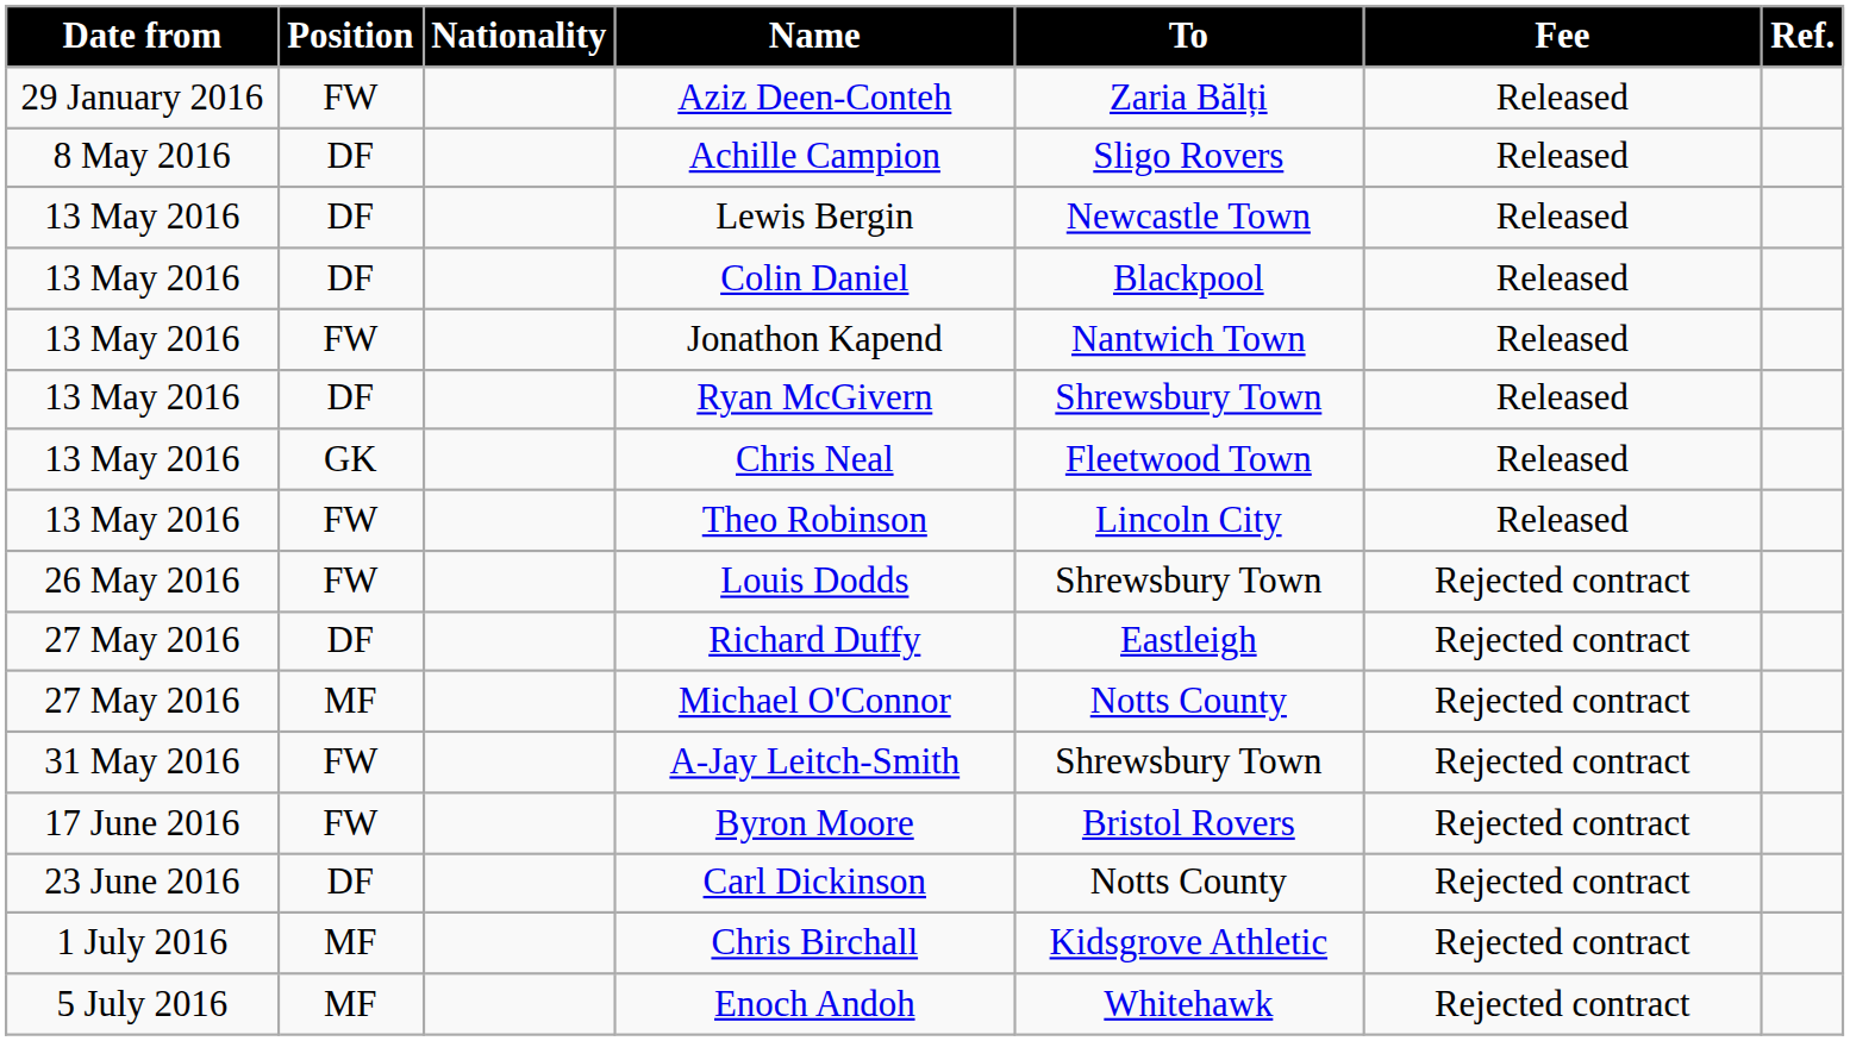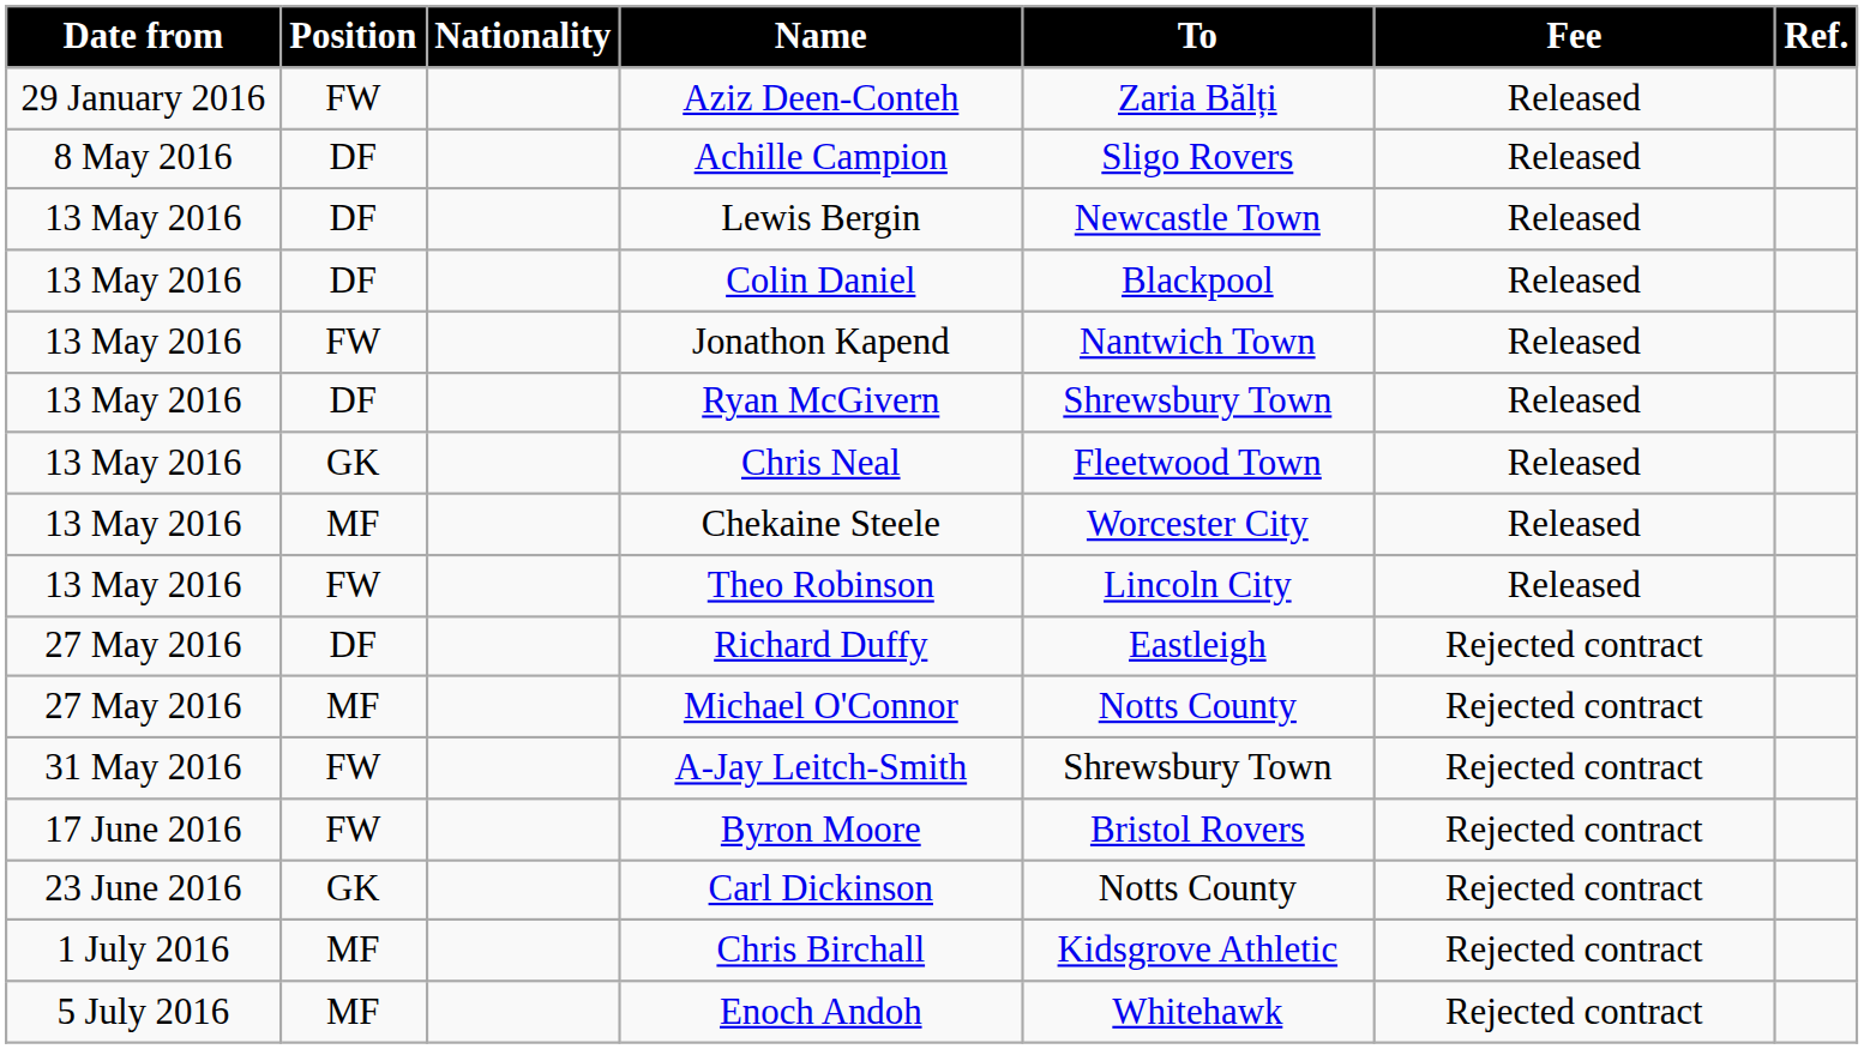 <table class="wikitable" style="text-align:center; font-size:90%; ">
 <tr>
 <th style="background:#000000; color:#FFFFFF; width:100px;">Date from</th>
 <th style="background:#000000; color:#FFFFFF; width:50px;">Position</th>
 <th style="background:#000000; color:#FFFFFF; width:50px;">Nationality</th>
 <th style="background:#000000; color:#FFFFFF; width:150px;">Name</th>
 <th style="background:#000000; color:#FFFFFF; width:130px;">To</th>
 <th style="background:#000000; color:#FFFFFF; width:150px;">Fee</th>
 <th style="background:#000000; color:#FFFFFF; width:25px;">Ref.</th>
 </tr>
 <tr>
 <td>29 January 2016</td>
 <td>FW</td>
 <td></td>
 <td><a href='#'>Aziz Deen-Conteh</a></td>
 <td> <a href='#'>Zaria Bălți</a></td>
 <td>Released</td>
 <td></td>
 </tr>
 <tr>
 <td>8 May 2016</td>
 <td>DF</td>
 <td></td>
 <td><a href='#'>Achille Campion</a></td>
 <td> <a href='#'>Sligo Rovers</a></td>
 <td>Released</td>
 <td></td>
 </tr>
 <tr>
 <td>13 May 2016</td>
 <td>DF</td>
 <td></td>
 <td>Lewis Bergin</td>
 <td><a href='#'>Newcastle Town</a></td>
 <td>Released</td>
 <td></td>
 </tr>
 <tr>
 <td>13 May 2016</td>
 <td>DF</td>
 <td></td>
 <td><a href='#'>Colin Daniel</a></td>
 <td><a href='#'>Blackpool</a></td>
 <td>Released</td>
 <td></td>
 </tr>
 <tr>
 <td>13 May 2016</td>
 <td>FW</td>
 <td></td>
 <td>Jonathon Kapend</td>
 <td><a href='#'>Nantwich Town</a></td>
 <td>Released</td>
 <td></td>
 </tr>
 <tr>
 <td>13 May 2016</td>
 <td>DF</td>
 <td></td>
 <td><a href='#'>Ryan McGivern</a></td>
 <td><a href='#'>Shrewsbury Town</a></td>
 <td>Released</td>
 <td></td>
 </tr>
 <tr>
 <td>13 May 2016</td>
 <td>GK</td>
 <td></td>
 <td><a href='#'>Chris Neal</a></td>
 <td><a href='#'>Fleetwood Town</a></td>
 <td>Released</td>
 <td></td>
 </tr>
 <tr>
 <td>13 May 2016</td>
+<td>MF</td>
+<td></td>
+<td>Chekaine Steele</td>
+<td><a href='#'>Worcester City</a></td>
+<td>Released</td>
+<td></td>
+</tr>
+<tr>
+<td>13 May 2016</td>
 <td>FW</td>
 <td></td>
 <td><a href='#'>Theo Robinson</a></td>
 <td><a href='#'>Lincoln City</a></td>
 <td>Released</td>
-<td></td>
-</tr>
-<tr>
-<td>26 May 2016</td>
-<td>FW</td>
-<td></td>
-<td><a href='#'>Louis Dodds</a></td>
-<td>Shrewsbury Town</td>
-<td>Rejected contract</td>
 <td></td>
 </tr>
 <tr>
 <td>27 May 2016</td>
 <td>DF</td>
 <td></td>
 <td><a href='#'>Richard Duffy</a></td>
 <td><a href='#'>Eastleigh</a></td>
 <td>Rejected contract</td>
 <td></td>
 </tr>
 <tr>
 <td>27 May 2016</td>
 <td>MF</td>
 <td></td>
 <td><a href='#'>Michael O'Connor</a></td>
 <td><a href='#'>Notts County</a></td>
 <td>Rejected contract</td>
 <td></td>
 </tr>
 <tr>
 <td>31 May 2016</td>
 <td>FW</td>
 <td></td>
 <td><a href='#'>A-Jay Leitch-Smith</a></td>
 <td>Shrewsbury Town</td>
 <td>Rejected contract</td>
 <td></td>
 </tr>
 <tr>
 <td>17 June 2016</td>
 <td>FW</td>
 <td></td>
 <td><a href='#'>Byron Moore</a></td>
 <td><a href='#'>Bristol Rovers</a></td>
 <td>Rejected contract</td>
 <td></td>
 </tr>
 <tr>
 <td>23 June 2016</td>
-<td>DF</td>
+<td>GK</td>
 <td></td>
 <td><a href='#'>Carl Dickinson</a></td>
 <td>Notts County</td>
 <td>Rejected contract</td>
 <td></td>
 </tr>
 <tr>
 <td>1 July 2016</td>
 <td>MF</td>
 <td></td>
 <td><a href='#'>Chris Birchall</a></td>
 <td><a href='#'>Kidsgrove Athletic</a></td>
 <td>Rejected contract</td>
 <td></td>
 </tr>
 <tr>
 <td>5 July 2016</td>
 <td>MF</td>
 <td></td>
 <td><a href='#'>Enoch Andoh</a></td>
 <td><a href='#'>Whitehawk</a></td>
 <td>Rejected contract</td>
 <td></td>
 </tr>
 </table>
